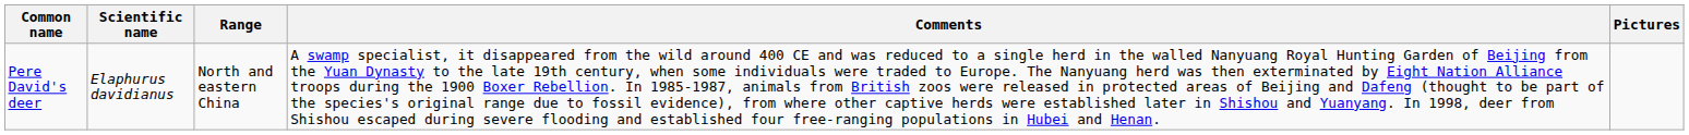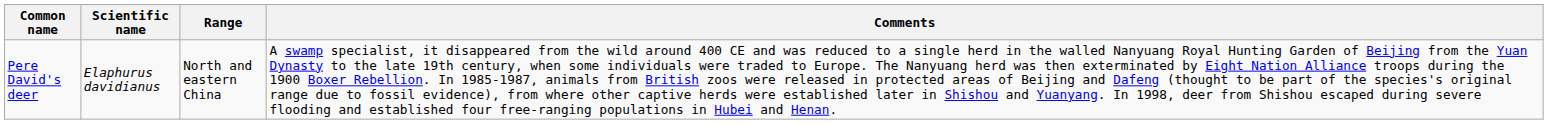 <table class="wikitable">
 <tr>
 <th>Common name</th>
 <th>Scientific name</th>
 <th>Range</th>
 <th class="unsortable">Comments</th>
-<th class="unsortable">Pictures</th>
 </tr>
 <tr>
 <td><a href='#'>Pere David's deer</a></td>
 <td><em>Elaphurus davidianus</em></td>
 <td>North and eastern China</td>
 <td>A <a href='#'>swamp</a> specialist, it disappeared from the wild around 400 CE and was reduced to a single herd in the walled Nanyuang Royal Hunting Garden of <a href='#'>Beijing</a> from the <a href='#'>Yuan Dynasty</a> to the late 19th century, when some individuals were traded to Europe. The Nanyuang herd was then exterminated by <a href='#'>Eight Nation Alliance</a> troops during the 1900 <a href='#'>Boxer Rebellion</a>. In 1985-1987, animals from <a href='#'>British</a> zoos were released in protected areas of Beijing and <a href='#'>Dafeng</a> (thought to be part of the species's original range due to fossil evidence), from where other captive herds were established later in <a href='#'>Shishou</a> and <a href='#'>Yuanyang</a>. In 1998, deer from Shishou escaped during severe flooding and established four free-ranging populations in <a href='#'>Hubei</a> and <a href='#'>Henan</a>.</td>
-<td></td>
 </tr>
 </table>
